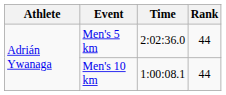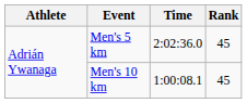 <table class="wikitable" style="text-align:center; font-size:90%; width:30%;">
 <tr>
 <th>Athlete</th>
 <th>Event</th>
 <th>Time</th>
 <th>Rank</th>
 </tr>
 <tr>
 <td align=left rowspan=2><a href='#'>Adrián Ywanaga</a></td>
 <td align=left><a href='#'>Men's 5 km</a></td>
 <td>2:02:36.0</td>
-<td>44</td>
+<td>45</td>
 </tr>
 <tr>
 <td align=left><a href='#'>Men's 10 km</a></td>
 <td>1:00:08.1</td>
-<td>44</td>
+<td>45</td>
 </tr>
 </table>
